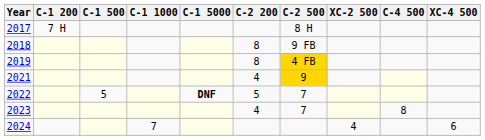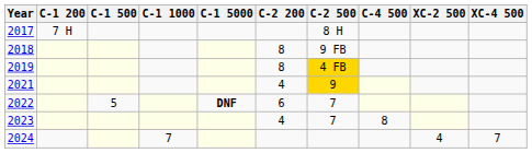 <table class="wikitable" style="text-align:center;">
 <tr>
 <th>Year</th>
 <th>C-1 200</th>
 <th>C-1 500</th>
 <th>C-1 1000</th>
 <th>С-1 5000</th>
 <th>C-2 200</th>
 <th>C-2 500</th>
+<th>C-4 500</th>
 <th>XC-2 500</th>
-<th>C-4 500</th>
 <th>XC-4 500</th>
 </tr>
 <tr>
 <td><a href='#'>2017</a></td>
 <td>7 H</td>
 <td></td>
 <td></td>
 <td></td>
 <td></td>
 <td>8 H</td>
 <td></td>
 <td></td>
 <td></td>
 </tr>
 <tr>
 <td><a href='#'>2018</a></td>
 <td style="background:#fdffe7"></td>
 <td style="background:#fdffe7"></td>
 <td></td>
 <td style="background:#fdffe7"></td>
 <td>8</td>
 <td>9 FB</td>
 <td></td>
 <td></td>
 <td></td>
 </tr>
 <tr>
 <td><a href='#'>2019</a></td>
 <td style="background:#fdffe7"></td>
 <td style="background:#fdffe7"></td>
 <td></td>
 <td style="background:#fdffe7"></td>
 <td>8</td>
 <td style="background: gold;">4 FB</td>
 <td></td>
 <td></td>
 <td></td>
 </tr>
 <tr>
 <td><a href='#'>2021</a></td>
 <td style="background:#fdffe7"></td>
 <td style="background:#fdffe7"></td>
 <td></td>
 <td style="background:#fdffe7"></td>
 <td>4</td>
 <td style="background: gold;">9</td>
+<td style="background:#fdffe7"></td>
 <td></td>
-<td style="background:#fdffe7"></td>
 <td></td>
 </tr>
 <tr>
 <td><a href='#'>2022</a></td>
 <td style="background:#fdffe7"></td>
 <td>5</td>
 <td style="background:#fdffe7"></td>
 <td><strong>DNF</strong></td>
-<td>5</td>
+<td>6</td>
 <td>7</td>
 <td style="background:#fdffe7"></td>
 <td style="background:#fdffe7"></td>
 <td></td>
 </tr>
 <tr>
 <td><a href='#'>2023</a></td>
 <td style="background:#fdffe7"></td>
 <td style="background:#fdffe7"></td>
 <td style="background:#fdffe7"></td>
 <td style="background:#fdffe7"></td>
 <td>4</td>
 <td>7</td>
+<td>8</td>
 <td style="background:#fdffe7"></td>
-<td>8</td>
 <td></td>
 </tr>
 <tr>
 <td><a href='#'>2024</a></td>
 <td></td>
 <td style="background:#fdffe7"></td>
 <td>7</td>
 <td style="background:#fdffe7"></td>
 <td></td>
 <td></td>
+<td></td>
 <td>4</td>
-<td></td>
-<td>6</td>
+<td>7</td>
 </tr>
 </table>
